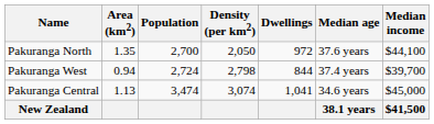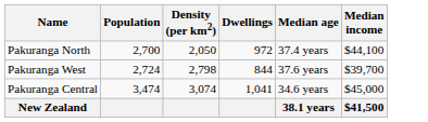 <table class="wikitable">
 <tr>
 <th>Name</th>
-<th>Area<br>(km<sup>2</sup>)</th>
 <th>Population</th>
 <th>Density<br>(per km<sup>2</sup>)</th>
 <th>Dwellings</th>
 <th>Median age</th>
 <th>Median<br>income</th>
 </tr>
 <tr>
 <td>Pakuranga North</td>
-<td style="text-align:right;">1.35</td>
 <td style="text-align:right;">2,700</td>
 <td style="text-align:right;">2,050</td>
 <td style="text-align:right;">972</td>
-<td>37.6 years</td>
+<td>37.4 years</td>
 <td>$44,100</td>
 </tr>
 <tr>
 <td>Pakuranga West</td>
-<td style="text-align:right;">0.94</td>
 <td style="text-align:right;">2,724</td>
 <td style="text-align:right;">2,798</td>
 <td style="text-align:right;">844</td>
-<td>37.4 years</td>
+<td>37.6 years</td>
 <td>$39,700</td>
 </tr>
 <tr>
 <td>Pakuranga Central</td>
-<td style="text-align:right;">1.13</td>
 <td style="text-align:right;">3,474</td>
 <td style="text-align:right;">3,074</td>
 <td style="text-align:right;">1,041</td>
 <td>34.6 years</td>
 <td>$45,000</td>
 </tr>
 <tr>
 <th>New Zealand</th>
 <th></th>
 <th></th>
 <th></th>
-<th></th>
 <th>38.1 years</th>
 <th style="text-align:left;">$41,500</th>
 </tr>
 </table>
